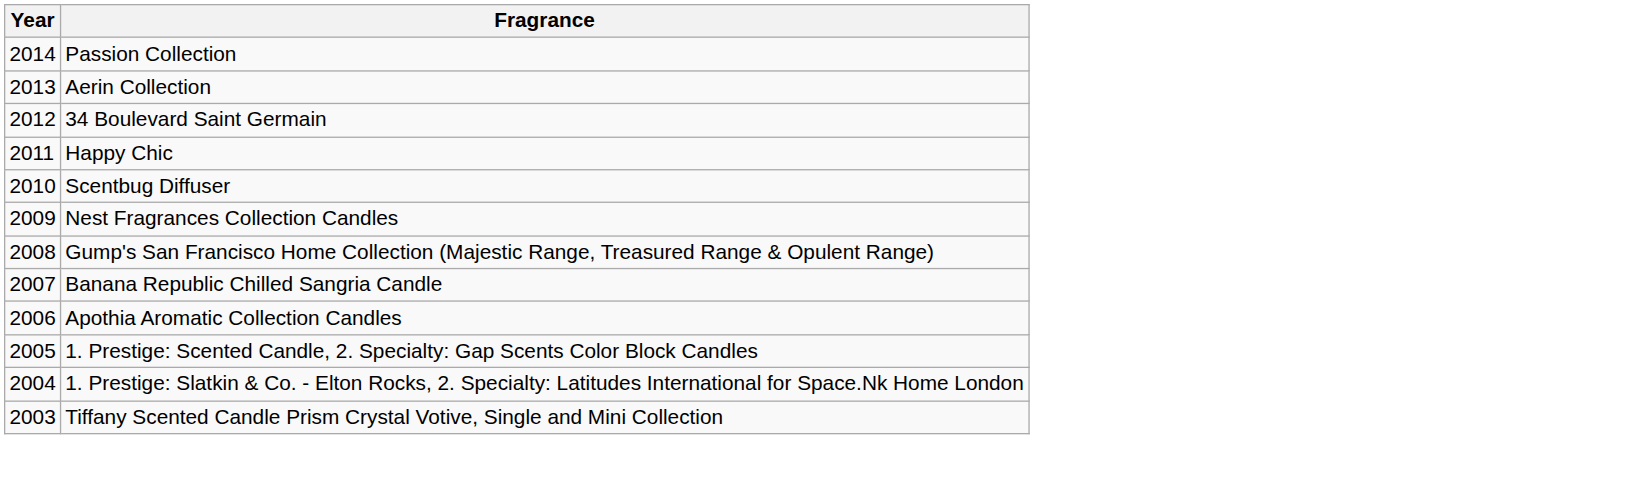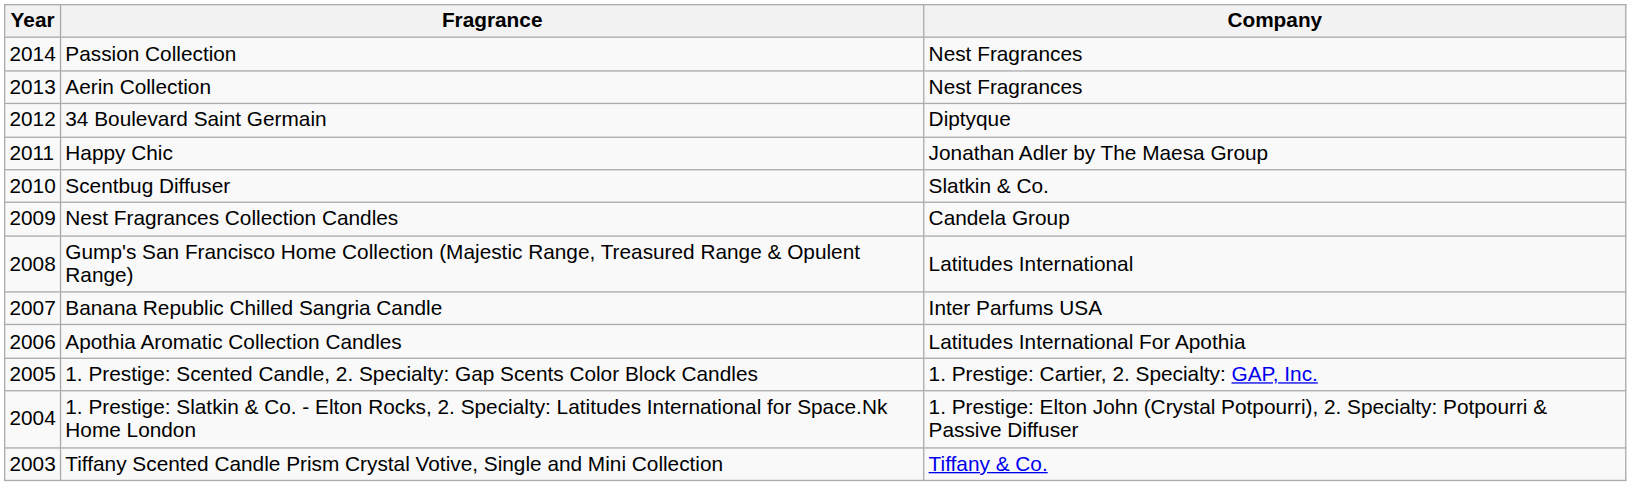 <table class="wikitable sortable">
 <tr>
 <th>Year</th>
 <th>Fragrance</th>
+<th>Company</th>
 </tr>
 <tr>
 <td>2014</td>
 <td>Passion Collection</td>
+<td>Nest Fragrances</td>
 </tr>
 <tr>
 <td>2013</td>
 <td>Aerin Collection</td>
+<td>Nest Fragrances</td>
 </tr>
 <tr>
 <td>2012</td>
 <td>34 Boulevard Saint Germain</td>
+<td>Diptyque</td>
 </tr>
 <tr>
 <td>2011</td>
 <td>Happy Chic</td>
+<td>Jonathan Adler by The Maesa Group</td>
 </tr>
 <tr>
 <td>2010</td>
 <td>Scentbug Diffuser</td>
+<td>Slatkin & Co.</td>
 </tr>
 <tr>
 <td>2009</td>
 <td>Nest Fragrances Collection Candles</td>
+<td>Candela Group</td>
 </tr>
 <tr>
 <td>2008</td>
 <td>Gump's San Francisco Home Collection (Majestic Range, Treasured Range & Opulent Range)</td>
+<td>Latitudes International</td>
 </tr>
 <tr>
 <td>2007</td>
 <td>Banana Republic Chilled Sangria Candle</td>
+<td>Inter Parfums USA</td>
 </tr>
 <tr>
 <td>2006</td>
 <td>Apothia Aromatic Collection Candles</td>
+<td>Latitudes International For Apothia</td>
 </tr>
 <tr>
 <td>2005</td>
 <td>1. Prestige: Scented Candle, 2. Specialty: Gap Scents Color Block Candles</td>
+<td>1. Prestige: Cartier, 2. Specialty: <a href='#'>GAP, Inc.</a></td>
 </tr>
 <tr>
 <td>2004</td>
 <td>1. Prestige: Slatkin & Co. - Elton Rocks, 2. Specialty: Latitudes International for Space.Nk Home London</td>
+<td>1. Prestige: Elton John (Crystal Potpourri), 2. Specialty: Potpourri & Passive Diffuser</td>
 </tr>
 <tr>
 <td>2003</td>
 <td>Tiffany Scented Candle Prism Crystal Votive, Single and Mini Collection</td>
+<td><a href='#'>Tiffany & Co.</a></td>
 </tr>
 </table>
